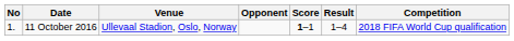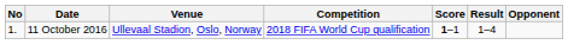 <table class="wikitable" style="font-size:85%;">
 <tr>
 <th>No</th>
 <th>Date</th>
 <th>Venue</th>
-<th>Opponent</th>
+<th>Competition</th>
 <th>Score</th>
 <th>Result</th>
-<th>Competition</th>
+<th>Opponent</th>
 </tr>
 <tr>
 <td>1.</td>
 <td>11 October 2016</td>
 <td><a href='#'>Ullevaal Stadion</a>, <a href='#'>Oslo</a>, <a href='#'>Norway</a></td>
-<td></td>
+<td><a href='#'>2018 FIFA World Cup qualification</a></td>
 <td align=center><strong>1</strong>–1</td>
 <td align=center>1–4</td>
-<td><a href='#'>2018 FIFA World Cup qualification</a></td>
+<td></td>
 </tr>
 </table>
